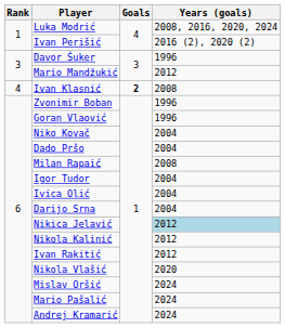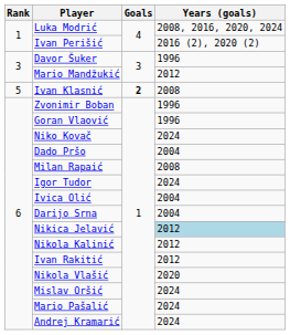 <table class="wikitable" style="text-align: left;">
 <tr>
 <th>Rank</th>
 <th>Player</th>
 <th>Goals</th>
 <th>Years (goals)</th>
 </tr>
 <tr>
 <td rowspan=2 align=center>1</td>
 <td><a href='#'>Luka Modrić</a></td>
 <td rowspan=2 align=center>4</td>
 <td>2008, 2016, 2020, 2024</td>
 </tr>
 <tr>
 <td><a href='#'>Ivan Perišić</a></td>
 <td>2016 (2), 2020 (2)</td>
 </tr>
 <tr>
 <td rowspan=2 align=center>3</td>
 <td><a href='#'>Davor Šuker</a></td>
 <td rowspan=2 align=center>3</td>
 <td>1996</td>
 </tr>
 <tr>
 <td><a href='#'>Mario Mandžukić</a></td>
 <td>2012</td>
 </tr>
 <tr>
-<td align=center>4</td>
+<td align=center>5</td>
 <td><a href='#'>Ivan Klasnić</a></td>
 <td align=center><strong>2</strong></td>
 <td>2008</td>
 </tr>
 <tr>
 <td rowspan=15 align=center>6</td>
 <td><a href='#'>Zvonimir Boban</a></td>
 <td rowspan=15 align=center>1</td>
 <td>1996</td>
 </tr>
 <tr>
 <td><a href='#'>Goran Vlaović</a></td>
 <td>1996</td>
 </tr>
 <tr>
 <td><a href='#'>Niko Kovač</a></td>
-<td>2004</td>
+<td>2024</td>
 </tr>
 <tr>
 <td><a href='#'>Dado Pršo</a></td>
 <td>2004</td>
 </tr>
 <tr>
 <td><a href='#'>Milan Rapaić</a></td>
 <td>2008</td>
 </tr>
 <tr>
 <td><a href='#'>Igor Tudor</a></td>
-<td>2004</td>
+<td>2024</td>
 </tr>
 <tr>
 <td><a href='#'>Ivica Olić</a></td>
 <td>2004</td>
 </tr>
 <tr>
 <td><a href='#'>Darijo Srna</a></td>
 <td>2004</td>
 </tr>
 <tr>
 <td><a href='#'>Nikica Jelavić</a></td>
 <td style="background: lightblue;">2012</td>
 </tr>
 <tr>
 <td><a href='#'>Nikola Kalinić</a></td>
 <td>2012</td>
 </tr>
 <tr>
 <td><a href='#'>Ivan Rakitić</a></td>
 <td>2012</td>
 </tr>
 <tr>
 <td><a href='#'>Nikola Vlašić</a></td>
 <td>2020</td>
 </tr>
 <tr>
 <td><a href='#'>Mislav Oršić</a></td>
 <td>2024</td>
 </tr>
 <tr>
 <td><a href='#'>Mario Pašalić</a></td>
 <td>2024</td>
 </tr>
 <tr>
 <td><a href='#'>Andrej Kramarić</a></td>
 <td>2024</td>
 </tr>
 </table>
